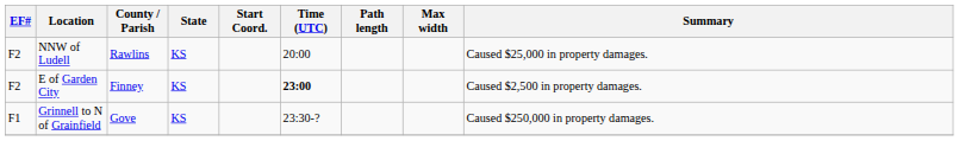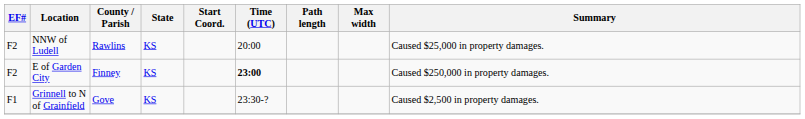 <table class="wikitable sortable" style="width:100%;">
 <tr>
 <th scope="col"  style="width:3%; text-align:center;"><a href='#'>EF#</a></th>
 <th scope="col"  style="width:7%; text-align:center;" class="unsortable">Location</th>
 <th scope="col"  style="width:6%; text-align:center;" class="unsortable">County / Parish</th>
 <th scope="col"  style="width:5%; text-align:center;">State</th>
 <th scope="col"  style="width:6%; text-align:center;">Start Coord.</th>
 <th scope="col"  style="width:6%; text-align:center;">Time (<a href='#'>UTC</a>)</th>
 <th scope="col"  style="width:6%; text-align:center;">Path length</th>
 <th scope="col"  style="width:6%; text-align:center;">Max width</th>
 <th scope="col" class="unsortable" style="width:48%; text-align:center;">Summary</th>
 </tr>
 <tr>
 <td bgcolor=>F2</td>
 <td>NNW of <a href='#'>Ludell</a></td>
 <td><a href='#'>Rawlins</a></td>
 <td><a href='#'>KS</a></td>
 <td></td>
 <td>20:00</td>
 <td></td>
 <td></td>
 <td>Caused $25,000 in property damages.</td>
 </tr>
 <tr>
 <td bgcolor=>F2</td>
 <td>E of <a href='#'>Garden City</a></td>
 <td><a href='#'>Finney</a></td>
 <td><a href='#'>KS</a></td>
 <td></td>
 <td><strong>23:00</strong></td>
 <td></td>
 <td></td>
-<td>Caused $2,500 in property damages.</td>
+<td>Caused $250,000 in property damages.</td>
 </tr>
 <tr>
 <td bgcolor=>F1</td>
 <td><a href='#'>Grinnell</a> to N of <a href='#'>Grainfield</a></td>
 <td><a href='#'>Gove</a></td>
 <td><a href='#'>KS</a></td>
 <td></td>
 <td>23:30-?</td>
 <td></td>
 <td></td>
-<td>Caused $250,000 in property damages.</td>
+<td>Caused $2,500 in property damages.</td>
 </tr>
 <tr>
 </tr>
 </table>
